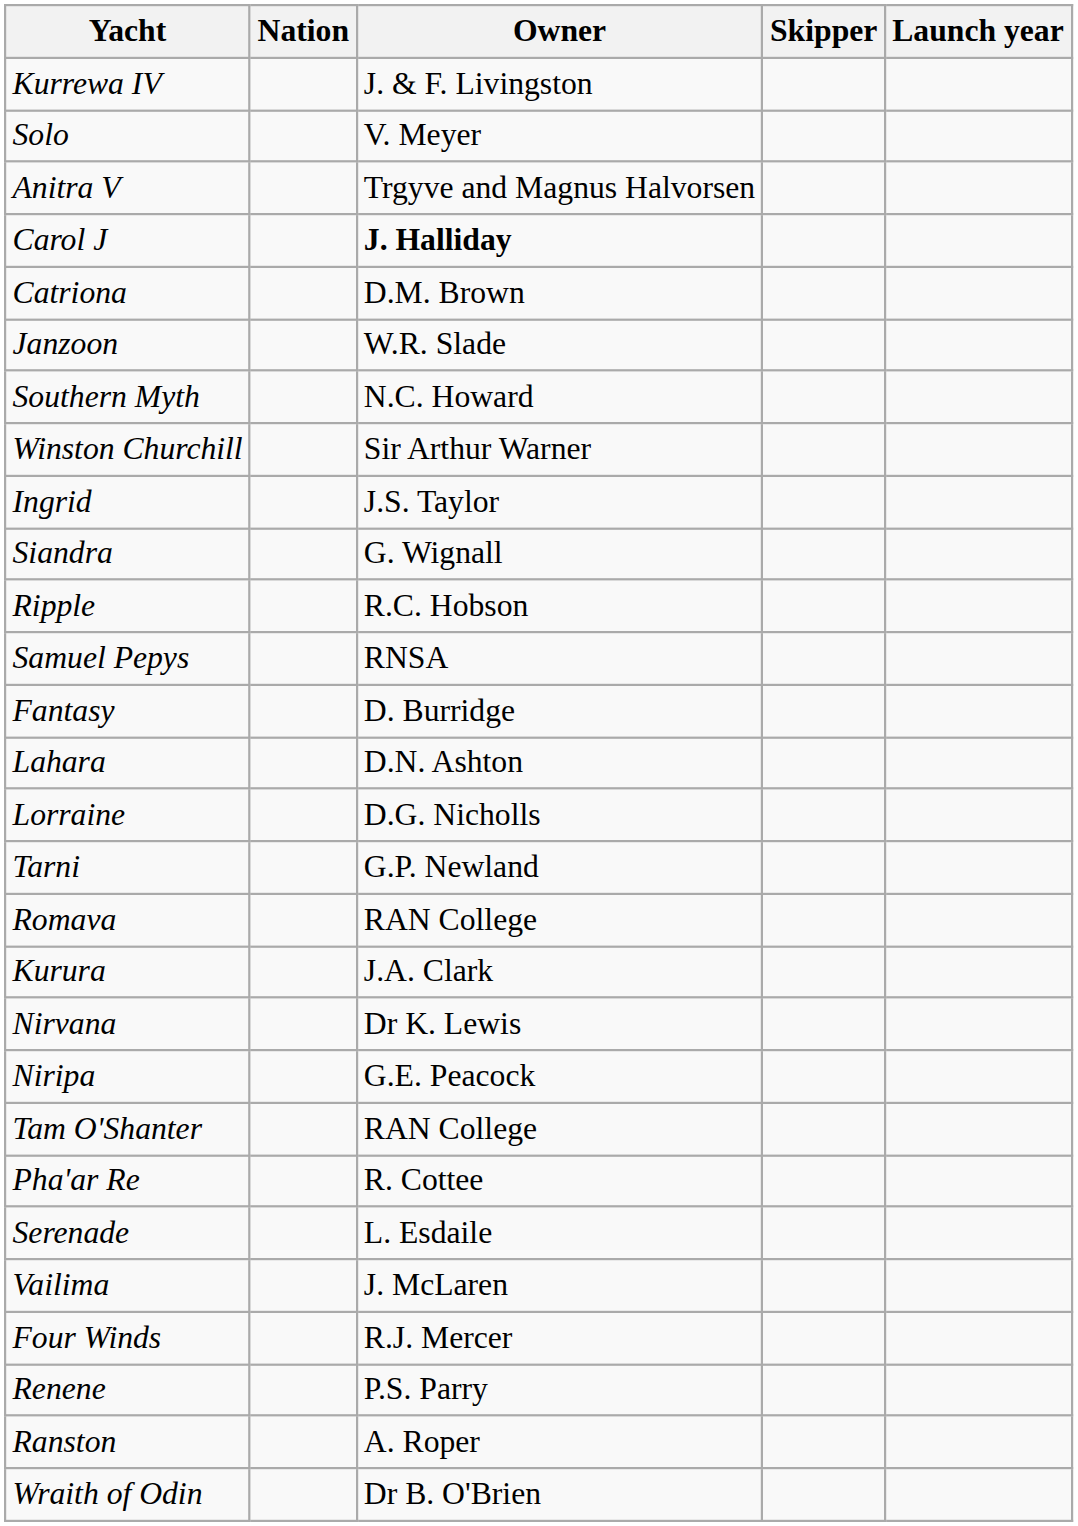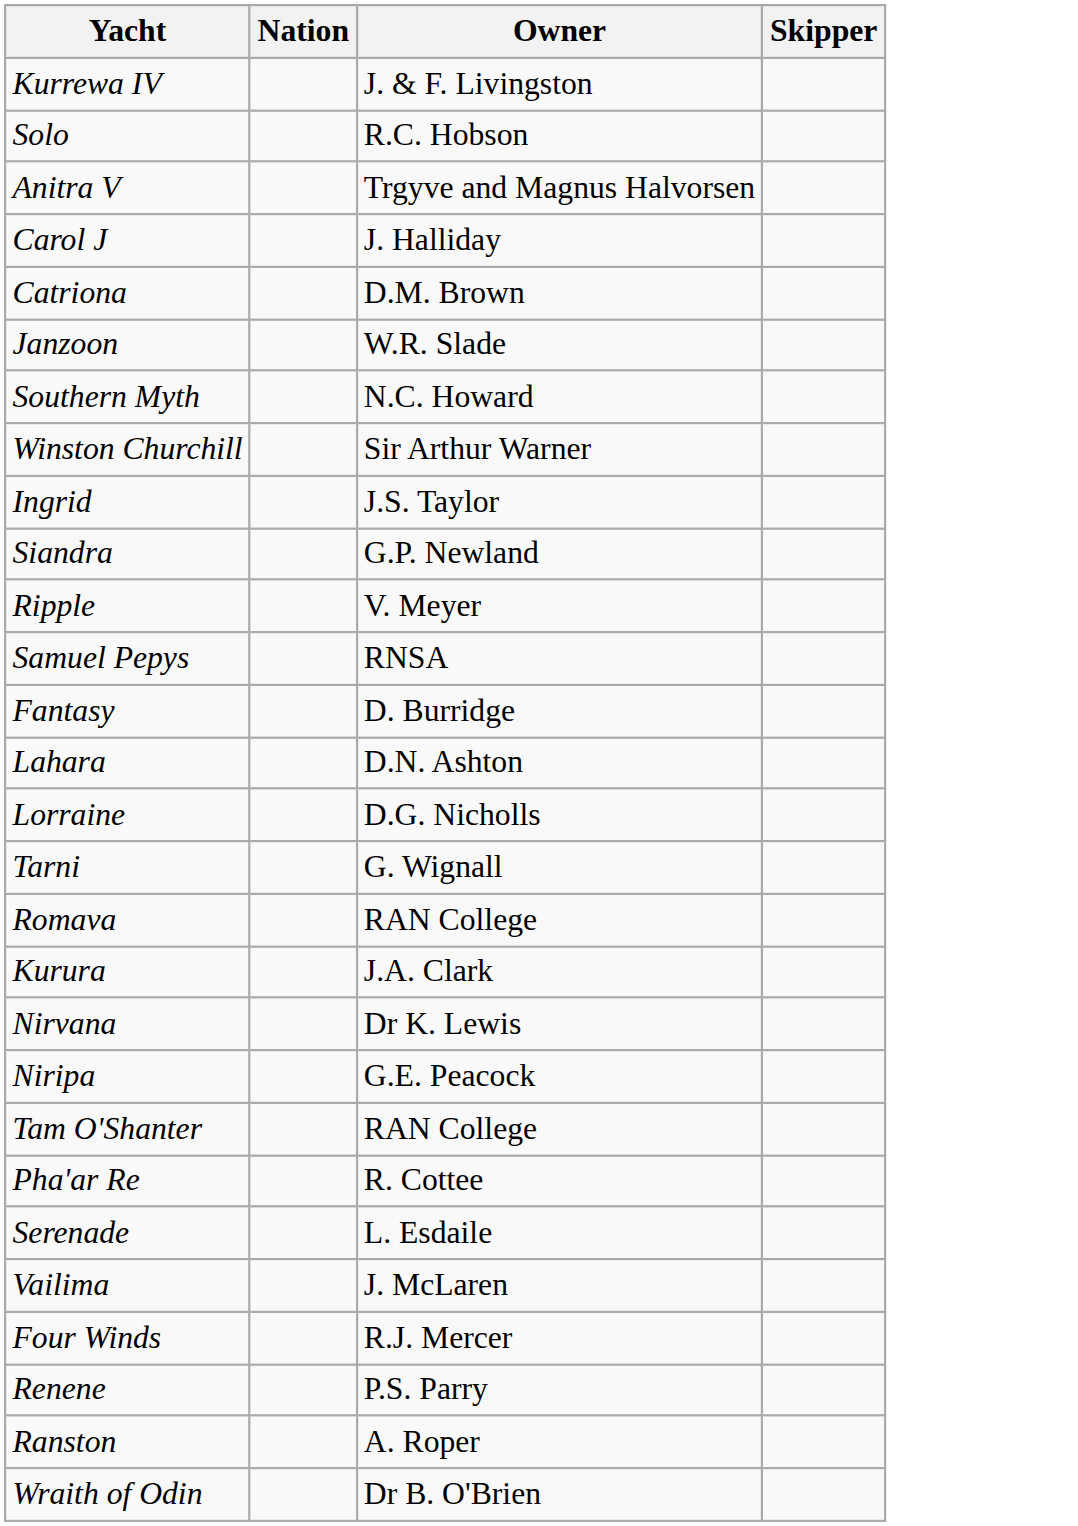 <table class="sortable wikitable" style="font-size:90%;">
 <tr>
 <th>Yacht</th>
 <th>Nation</th>
 <th>Owner</th>
 <th>Skipper</th>
-<th>Launch year</th>
 </tr>
 <tr>
 <td><em>Kurrewa IV</em></td>
 <td></td>
 <td>J. & F. Livingston</td>
 <td></td>
-<td></td>
 </tr>
 <tr>
 <td><em>Solo</em></td>
 <td></td>
-<td>V. Meyer</td>
-<td></td>
+<td>R.C. Hobson</td>
 <td></td>
 </tr>
 <tr>
 <td><em>Anitra V</em></td>
 <td></td>
 <td>Trgyve and Magnus Halvorsen</td>
 <td></td>
-<td></td>
 </tr>
 <tr>
 <td><em>Carol J</em></td>
 <td></td>
-<td><strong>J. Halliday</strong></td>
-<td></td>
+<td>J. Halliday</td>
 <td></td>
 </tr>
 <tr>
 <td><em>Catriona</em></td>
 <td></td>
 <td>D.M. Brown</td>
 <td></td>
-<td></td>
 </tr>
 <tr>
 <td><em>Janzoon</em></td>
 <td></td>
 <td>W.R. Slade</td>
-<td></td>
 <td></td>
 </tr>
 <tr>
 <td><em>Southern Myth</em></td>
 <td></td>
 <td>N.C. Howard</td>
 <td></td>
-<td></td>
 </tr>
 <tr>
 <td><em>Winston Churchill</em></td>
 <td></td>
 <td>Sir Arthur Warner</td>
-<td></td>
 <td></td>
 </tr>
 <tr>
 <td><em>Ingrid</em></td>
 <td></td>
 <td>J.S. Taylor</td>
 <td></td>
-<td></td>
 </tr>
 <tr>
 <td><em>Siandra</em></td>
 <td></td>
-<td>G. Wignall</td>
-<td></td>
+<td>G.P. Newland</td>
 <td></td>
 </tr>
 <tr>
 <td><em>Ripple</em></td>
 <td></td>
-<td>R.C. Hobson</td>
-<td></td>
+<td>V. Meyer</td>
 <td></td>
 </tr>
 <tr>
 <td><em>Samuel Pepys</em></td>
 <td></td>
 <td>RNSA</td>
 <td></td>
-<td></td>
 </tr>
 <tr>
 <td><em>Fantasy</em></td>
 <td></td>
 <td>D. Burridge</td>
-<td></td>
 <td></td>
 </tr>
 <tr>
 <td><em>Lahara</em></td>
 <td></td>
 <td>D.N. Ashton</td>
 <td></td>
-<td></td>
 </tr>
 <tr>
 <td><em>Lorraine</em></td>
 <td></td>
 <td>D.G. Nicholls</td>
 <td></td>
-<td></td>
 </tr>
 <tr>
 <td><em>Tarni</em></td>
 <td></td>
-<td>G.P. Newland</td>
-<td></td>
+<td>G. Wignall</td>
 <td></td>
 </tr>
 <tr>
 <td><em>Romava</em></td>
 <td></td>
 <td>RAN College</td>
 <td></td>
-<td></td>
 </tr>
 <tr>
 <td><em>Kurura</em></td>
 <td></td>
 <td>J.A. Clark</td>
-<td></td>
 <td></td>
 </tr>
 <tr>
 <td><em>Nirvana</em></td>
 <td></td>
 <td>Dr K. Lewis</td>
 <td></td>
-<td></td>
 </tr>
 <tr>
 <td><em>Niripa</em></td>
 <td></td>
 <td>G.E. Peacock</td>
-<td></td>
 <td></td>
 </tr>
 <tr>
 <td><em>Tam O'Shanter</em></td>
 <td></td>
 <td>RAN College</td>
 <td></td>
-<td></td>
 </tr>
 <tr>
 <td><em>Pha'ar Re</em></td>
 <td></td>
 <td>R. Cottee</td>
-<td></td>
 <td></td>
 </tr>
 <tr>
 <td><em>Serenade</em></td>
 <td></td>
 <td>L. Esdaile</td>
 <td></td>
-<td></td>
 </tr>
 <tr>
 <td><em>Vailima</em></td>
 <td></td>
 <td>J. McLaren</td>
-<td></td>
 <td></td>
 </tr>
 <tr>
 <td><em>Four Winds</em></td>
 <td></td>
 <td>R.J. Mercer</td>
 <td></td>
-<td></td>
 </tr>
 <tr>
 <td><em>Renene</em></td>
 <td></td>
 <td>P.S. Parry</td>
-<td></td>
 <td></td>
 </tr>
 <tr>
 <td><em>Ranston</em></td>
 <td></td>
 <td>A. Roper</td>
 <td></td>
-<td></td>
 </tr>
 <tr>
 <td><em>Wraith of Odin</em></td>
 <td></td>
 <td>Dr B. O'Brien</td>
 <td></td>
-<td></td>
 </tr>
 </table>
